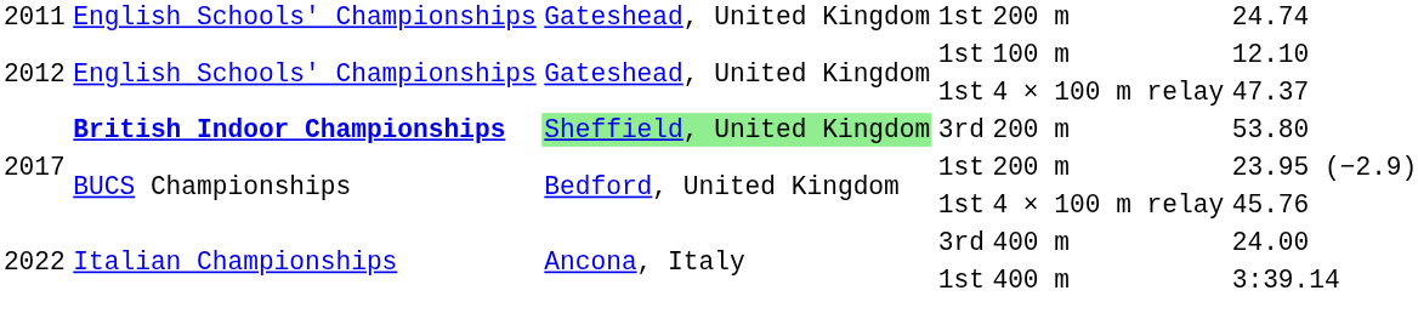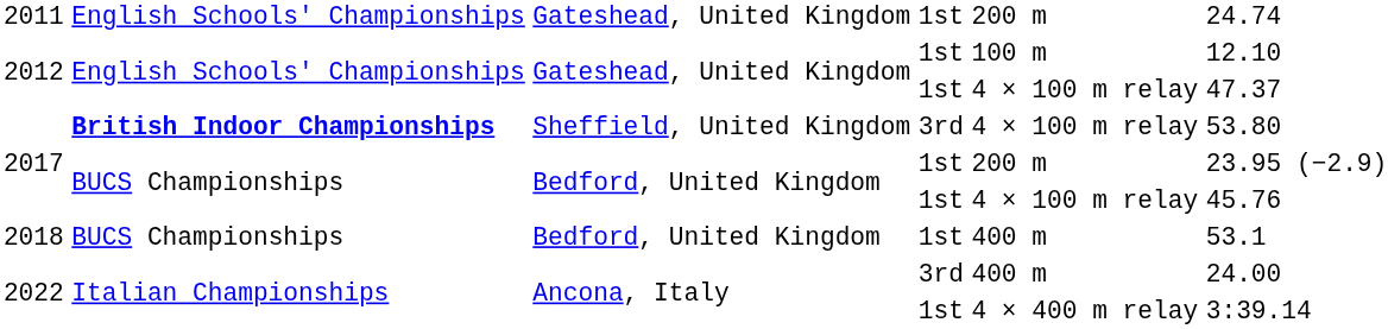 <table>
 <tr>
 <td>2011</td>
 <td><a href='#'>English Schools' Championships</a></td>
 <td><a href='#'>Gateshead</a>, United Kingdom</td>
 <td>1st</td>
 <td>200 m</td>
 <td>24.74</td>
 </tr>
 <tr>
 <td rowspan=2>2012</td>
 <td rowspan=2><a href='#'>English Schools' Championships</a></td>
 <td rowspan=2><a href='#'>Gateshead</a>, United Kingdom</td>
 <td>1st</td>
 <td>100 m</td>
 <td>12.10</td>
 </tr>
 <tr>
 <td>1st</td>
 <td>4 × 100 m relay</td>
 <td>47.37</td>
 </tr>
 <tr>
 <td rowspan=3>2017</td>
 <td><strong><a href='#'>British Indoor Championships</a></strong></td>
-<td style="background: lightgreen;"><a href='#'>Sheffield</a>, United Kingdom</td>
+<td><a href='#'>Sheffield</a>, United Kingdom</td>
 <td>3rd</td>
-<td>200 m </td>
+<td>4 × 100 m relay</td>
 <td>53.80</td>
 </tr>
 <tr>
 <td rowspan=2><a href='#'>BUCS</a> Championships</td>
 <td rowspan=2><a href='#'>Bedford</a>, United Kingdom</td>
 <td>1st</td>
 <td>200 m</td>
 <td>23.95 (−2.9)</td>
 </tr>
 <tr>
 <td>1st</td>
 <td>4 × 100 m relay</td>
 <td>45.76</td>
 </tr>
 <tr>
+<td>2018</td>
+<td><a href='#'>BUCS</a> Championships</td>
+<td><a href='#'>Bedford</a>, United Kingdom</td>
+<td>1st</td>
+<td>400 m</td>
+<td>53.1</td>
+</tr>
+<tr>
 <td rowspan=2>2022</td>
 <td rowspan=2><a href='#'>Italian Championships</a></td>
 <td rowspan=2><a href='#'>Ancona</a>, Italy</td>
 <td>3rd</td>
 <td>400 m</td>
 <td>24.00</td>
 </tr>
 <tr>
 <td>1st</td>
-<td>400 m</td>
+<td>4 × 400 m relay</td>
 <td>3:39.14</td>
 </tr>
 </table>
